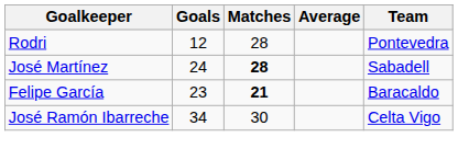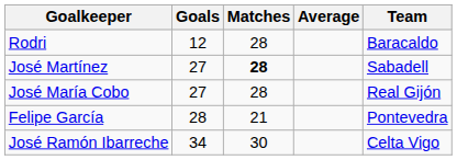 <table class="wikitable sortable" class="wikitable">
 <tr style="background:#ccc; text-align:center;">
 <th>Goalkeeper</th>
 <th>Goals</th>
 <th>Matches</th>
 <th>Average</th>
 <th>Team</th>
 </tr>
 <tr>
 <td> <a href='#'>Rodri</a></td>
 <td style="text-align:center;">12</td>
 <td style="text-align:center;">28</td>
 <td style="text-align:center;"></td>
-<td><a href='#'>Pontevedra</a></td>
+<td><a href='#'>Baracaldo</a></td>
 </tr>
 <tr>
 <td> <a href='#'>José Martínez</a></td>
-<td style="text-align:center;">24</td>
+<td style="text-align:center;">27</td>
 <td style="text-align:center;"><strong>28</strong></td>
 <td style="text-align:center;"></td>
 <td><a href='#'>Sabadell</a></td>
 </tr>
 <tr>
+<td> <a href='#'>José María Cobo</a></td>
+<td style="text-align:center;">27</td>
+<td style="text-align:center;">28</td>
+<td style="text-align:center;"></td>
+<td><a href='#'>Real Gijón</a></td>
+</tr>
+<tr>
 <td> <a href='#'>Felipe García</a></td>
-<td style="text-align:center;">23</td>
-<td style="text-align:center;"><strong>21</strong></td>
+<td style="text-align:center;">28</td>
+<td style="text-align:center;">21</td>
 <td style="text-align:center;"></td>
-<td><a href='#'>Baracaldo</a></td>
+<td><a href='#'>Pontevedra</a></td>
 </tr>
 <tr>
 <td> <a href='#'>José Ramón Ibarreche</a></td>
 <td style="text-align:center;">34</td>
 <td style="text-align:center;">30</td>
 <td style="text-align:center;"></td>
 <td><a href='#'>Celta Vigo</a></td>
 </tr>
 </table>
